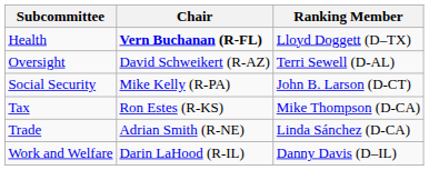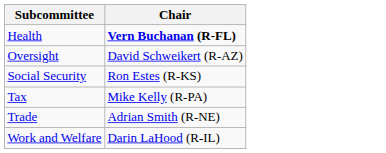 <table class="wikitable">
 <tr>
 <th>Subcommittee</th>
 <th>Chair</th>
-<th>Ranking Member</th>
 </tr>
 <tr>
 <td><a href='#'>Health</a></td>
 <td><strong><a href='#'>Vern Buchanan</a> (R-FL)</strong></td>
-<td><a href='#'>Lloyd Doggett</a> (D–TX)</td>
 </tr>
 <tr>
 <td><a href='#'>Oversight</a></td>
 <td><a href='#'>David Schweikert</a> (R-AZ)</td>
-<td><a href='#'>Terri Sewell</a> (D-AL)</td>
 </tr>
 <tr>
 <td><a href='#'>Social Security</a></td>
-<td><a href='#'>Mike Kelly</a> (R-PA)</td>
-<td><a href='#'>John B. Larson</a> (D-CT)</td>
+<td><a href='#'>Ron Estes</a> (R-KS)</td>
 </tr>
 <tr>
 <td><a href='#'>Tax</a></td>
-<td><a href='#'>Ron Estes</a> (R-KS)</td>
-<td><a href='#'>Mike Thompson</a> (D-CA)</td>
+<td><a href='#'>Mike Kelly</a> (R-PA)</td>
 </tr>
 <tr>
 <td><a href='#'>Trade</a></td>
 <td><a href='#'>Adrian Smith</a> (R-NE)</td>
-<td><a href='#'>Linda Sánchez</a> (D-CA)</td>
 </tr>
 <tr>
 <td><a href='#'>Work and Welfare</a></td>
 <td><a href='#'>Darin LaHood</a> (R-IL)</td>
-<td><a href='#'>Danny Davis</a> (D–IL)</td>
 </tr>
 </table>
